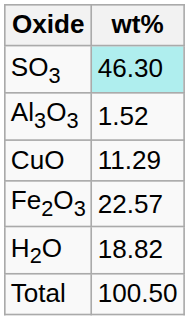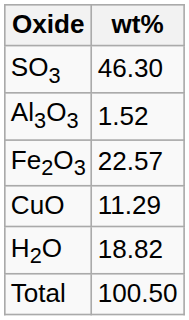 <table class="wikitable">
 <tr>
 <th>Oxide</th>
 <th>wt%</th>
 </tr>
 <tr>
 <td>SO<sub>3</sub></td>
-<td style="background: paleturquoise;">46.30</td>
+<td>46.30</td>
 </tr>
 <tr>
 <td>Al<sub>3</sub>O<sub>3</sub></td>
 <td>1.52</td>
 </tr>
 <tr>
+<td>Fe<sub>2</sub>O<sub>3</sub></td>
+<td>22.57</td>
+</tr>
+<tr>
 <td>CuO</td>
 <td>11.29</td>
-</tr>
-<tr>
-<td>Fe<sub>2</sub>O<sub>3</sub></td>
-<td>22.57</td>
 </tr>
 <tr>
 <td>H<sub>2</sub>O</td>
 <td>18.82</td>
 </tr>
 <tr>
 <td>Total</td>
 <td>100.50</td>
 </tr>
 </table>
